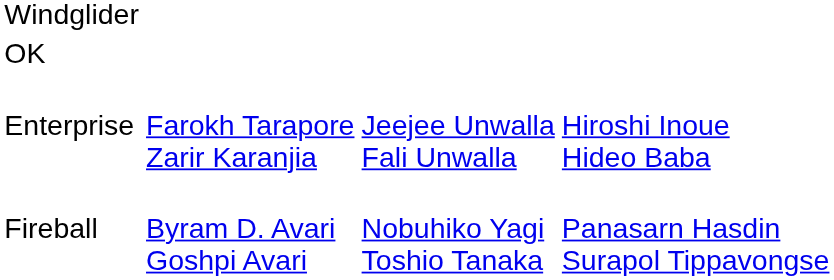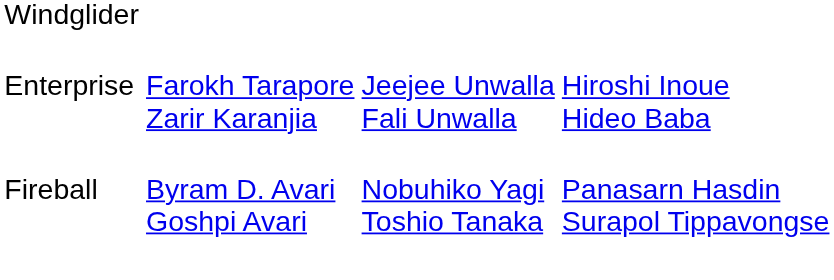 <table>
 <tr>
 <td>Windglider<br></td>
-<td></td>
-<td></td>
-<td></td>
-</tr>
-<tr>
-<td>OK<br></td>
 <td></td>
 <td></td>
 <td></td>
 </tr>
 <tr>
 <td>Enterprise<br></td>
 <td><br><a href='#'>Farokh Tarapore</a><br><a href='#'>Zarir Karanjia</a></td>
 <td><br><a href='#'>Jeejee Unwalla</a><br><a href='#'>Fali Unwalla</a></td>
 <td><br><a href='#'>Hiroshi Inoue</a><br><a href='#'>Hideo Baba</a></td>
 </tr>
 <tr>
 <td>Fireball<br></td>
 <td><br><a href='#'>Byram D. Avari</a><br><a href='#'>Goshpi Avari</a></td>
 <td><br><a href='#'>Nobuhiko Yagi</a><br><a href='#'>Toshio Tanaka</a></td>
 <td><br><a href='#'>Panasarn Hasdin</a><br><a href='#'>Surapol Tippavongse</a></td>
 </tr>
 </table>
